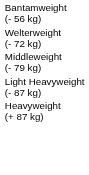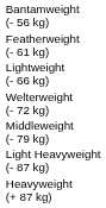 <table>
 <tr>
 <td>Bantamweight<br>(- 56 kg) </td>
+<td></td>
+<td></td>
+<td></td>
+</tr>
+<tr>
+<td>Featherweight<br>(- 61 kg) </td>
+<td></td>
+<td></td>
+<td></td>
+</tr>
+<tr>
+<td>Lightweight<br>(- 66 kg) </td>
 <td></td>
 <td></td>
 <td></td>
 </tr>
 <tr>
 <td>Welterweight<br>(- 72 kg) </td>
 <td></td>
 <td></td>
 <td></td>
 </tr>
 <tr>
 <td>Middleweight<br>(- 79 kg) </td>
 <td></td>
 <td></td>
 <td></td>
 </tr>
 <tr>
 <td>Light Heavyweight<br>(- 87 kg) </td>
 <td></td>
 <td></td>
 <td></td>
 </tr>
 <tr>
 <td>Heavyweight<br>(+ 87 kg) </td>
 <td></td>
 <td></td>
 <td></td>
 </tr>
 </table>
